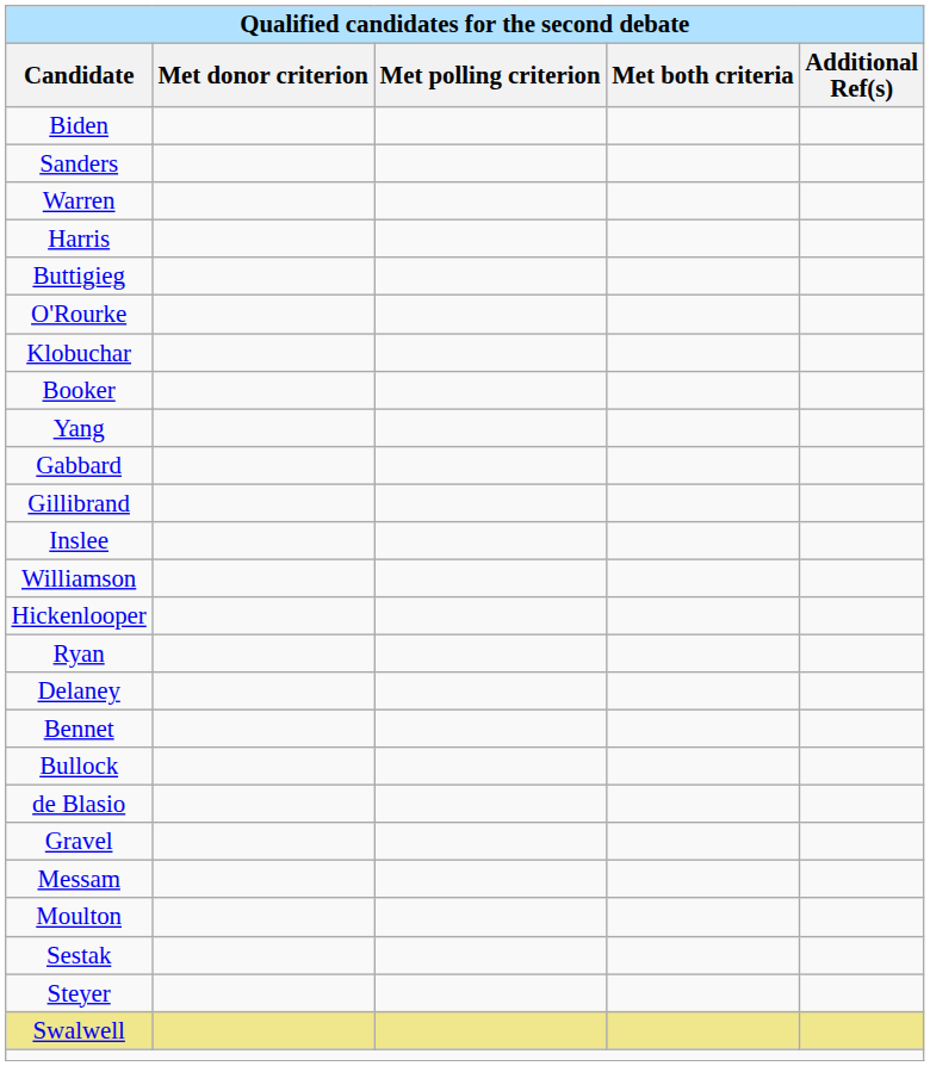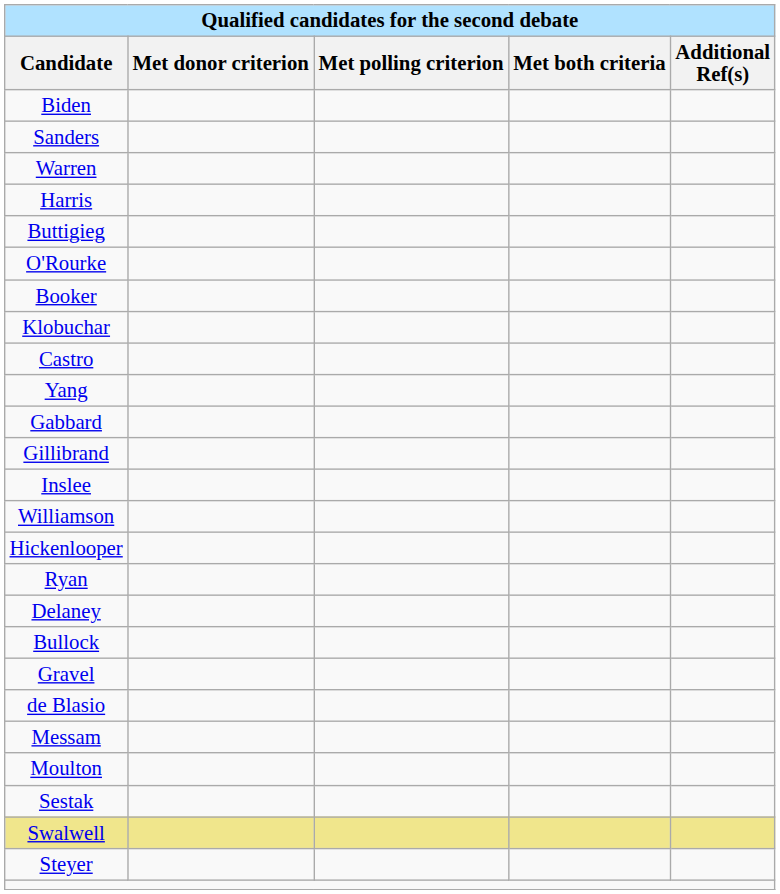 <table class="wikitable sortable collapsible collapsed" style="text-align:center;font-size:95%;line-height:16px;">
 <tr>
 <td colspan="5" style="color:black; vertical-align:top; text-align:center; background-color:#B0E2FF;" class="table-no"><strong>Qualified candidates for the second debate</strong><br></td>
 </tr>
 <tr>
 <th>Candidate</th>
 <th>Met donor criterion<br></th>
 <th>Met polling criterion<br></th>
 <th>Met both criteria<br></th>
 <th class="unsortable">Additional<br>Ref(s)</th>
 </tr>
 <tr>
 <td><a href='#'>Biden</a></td>
 <td><br></td>
 <td><br></td>
 <td></td>
 <td></td>
 </tr>
 <tr>
 <td><a href='#'>Sanders</a></td>
 <td><br></td>
 <td><br></td>
 <td></td>
 <td></td>
 </tr>
 <tr>
 <td><a href='#'>Warren</a></td>
 <td><br></td>
 <td><br></td>
 <td></td>
 <td></td>
 </tr>
 <tr>
 <td><a href='#'>Harris</a></td>
 <td><br></td>
 <td><br></td>
 <td></td>
 <td></td>
 </tr>
 <tr>
 <td><a href='#'>Buttigieg</a></td>
 <td><br></td>
 <td><br></td>
 <td></td>
 <td></td>
 </tr>
 <tr>
 <td><a href='#'>O'Rourke</a></td>
 <td><br></td>
 <td><br></td>
 <td></td>
 <td></td>
 </tr>
 <tr>
+<td><a href='#'>Booker</a></td>
+<td><br></td>
+<td><br></td>
+<td></td>
+<td></td>
+</tr>
+<tr>
 <td><a href='#'>Klobuchar</a></td>
 <td><br></td>
 <td><br></td>
 <td></td>
 <td></td>
 </tr>
 <tr>
-<td><a href='#'>Booker</a></td>
+<td><a href='#'>Castro</a></td>
 <td><br></td>
 <td><br></td>
 <td></td>
 <td></td>
 </tr>
 <tr>
 <td><a href='#'>Yang</a></td>
 <td><br></td>
 <td><br></td>
 <td></td>
 <td></td>
 </tr>
 <tr>
 <td><a href='#'>Gabbard</a></td>
 <td><br></td>
 <td><br></td>
 <td></td>
 <td></td>
 </tr>
 <tr>
 <td><a href='#'>Gillibrand</a></td>
 <td><br></td>
 <td><br></td>
 <td></td>
 <td></td>
 </tr>
 <tr>
 <td><a href='#'>Inslee</a></td>
 <td><br></td>
 <td><br></td>
 <td></td>
 <td></td>
 </tr>
 <tr>
 <td><a href='#'>Williamson</a></td>
 <td><br></td>
 <td><br></td>
 <td></td>
 <td></td>
 </tr>
 <tr>
 <td><a href='#'>Hickenlooper</a></td>
 <td></td>
 <td><br></td>
 <td></td>
 <td></td>
 </tr>
 <tr>
 <td><a href='#'>Ryan</a></td>
 <td></td>
 <td><br></td>
 <td></td>
 <td></td>
 </tr>
 <tr>
 <td><a href='#'>Delaney</a></td>
 <td></td>
 <td><br></td>
 <td></td>
 <td></td>
 </tr>
 <tr>
-<td><a href='#'>Bennet</a></td>
-<td></td>
-<td><br></td>
-<td></td>
-<td></td>
-</tr>
-<tr>
 <td><a href='#'>Bullock</a></td>
-<td></td>
-<td><br></td>
-<td></td>
-<td></td>
-</tr>
-<tr>
-<td><a href='#'>de Blasio</a></td>
 <td></td>
 <td><br></td>
 <td></td>
 <td></td>
 </tr>
 <tr>
 <td><a href='#'>Gravel</a></td>
 <td><br></td>
+<td><br></td>
+<td></td>
+<td></td>
+</tr>
+<tr>
+<td><a href='#'>de Blasio</a></td>
+<td></td>
 <td><br></td>
 <td></td>
 <td></td>
 </tr>
 <tr>
 <td><a href='#'>Messam</a></td>
 <td></td>
 <td><br></td>
 <td></td>
 <td></td>
 </tr>
 <tr>
 <td><a href='#'>Moulton</a></td>
 <td></td>
 <td><br></td>
 <td></td>
 <td></td>
 </tr>
 <tr>
 <td><a href='#'>Sestak</a></td>
 <td></td>
 <td><br></td>
 <td></td>
 <td></td>
 </tr>
-<tr>
-<td><a href='#'>Steyer</a></td>
+<tr style="background:#f0e68c;">
+<td><a href='#'>Swalwell</a></td>
 <td></td>
 <td><br></td>
 <td></td>
 <td></td>
 </tr>
-<tr style="background:#f0e68c;">
-<td><a href='#'>Swalwell</a></td>
+<tr>
+<td><a href='#'>Steyer</a></td>
 <td></td>
 <td><br></td>
 <td></td>
 <td></td>
 </tr>
 <tr>
 <td colspan="5" class="table-no" style="text-align:left;"></td>
 </tr>
 <tr>
 </tr>
 </table>
